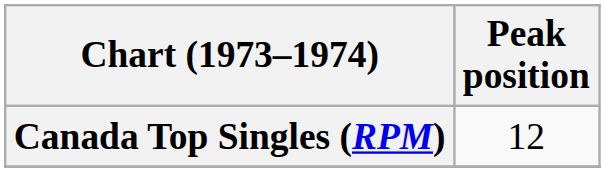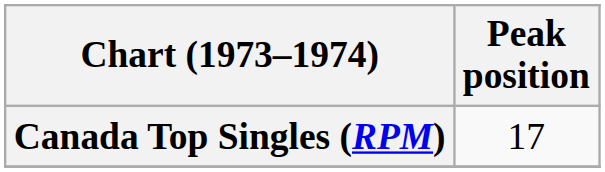 <table class="wikitable sortable plainrowheaders">
 <tr>
 <th>Chart (1973–1974)</th>
 <th>Peak<br>position</th>
 </tr>
 <tr>
 <th scope="row">Canada Top Singles (<em><a href='#'>RPM</a></em>)</th>
-<td align="center">12</td>
+<td align="center">17</td>
 </tr>
 <tr>
 </tr>
 </table>
